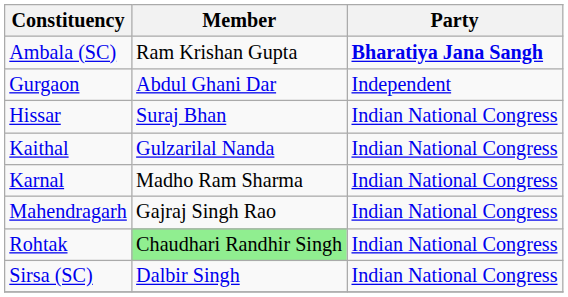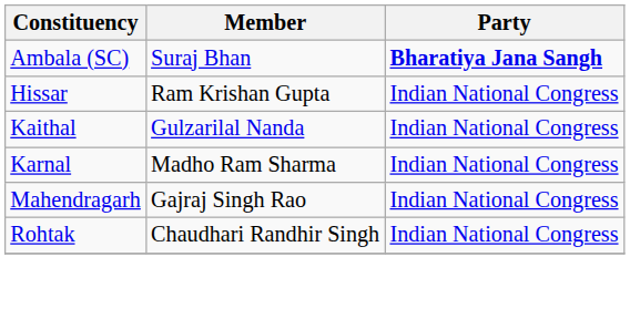 <table class="wikitable sortable">
 <tr>
 <th>Constituency</th>
 <th>Member</th>
 <th>Party</th>
 </tr>
 <tr>
 <td><a href='#'>Ambala (SC)</a></td>
-<td>Ram Krishan Gupta</td>
+<td><a href='#'>Suraj Bhan</a></td>
 <td><strong><a href='#'>Bharatiya Jana Sangh</a></strong></td>
 </tr>
 <tr>
-<td><a href='#'>Gurgaon</a></td>
-<td><a href='#'>Abdul Ghani Dar</a></td>
-<td><a href='#'>Independent</a></td>
-</tr>
-<tr>
 <td><a href='#'>Hissar</a></td>
-<td><a href='#'>Suraj Bhan</a></td>
+<td>Ram Krishan Gupta</td>
 <td><a href='#'>Indian National Congress</a></td>
 </tr>
 <tr>
 <td><a href='#'>Kaithal</a></td>
 <td><a href='#'>Gulzarilal Nanda</a></td>
 <td><a href='#'>Indian National Congress</a></td>
 </tr>
 <tr>
 <td><a href='#'>Karnal</a></td>
 <td>Madho Ram Sharma</td>
 <td><a href='#'>Indian National Congress</a></td>
 </tr>
 <tr>
 <td><a href='#'>Mahendragarh</a></td>
 <td>Gajraj Singh Rao</td>
 <td><a href='#'>Indian National Congress</a></td>
 </tr>
 <tr>
 <td><a href='#'>Rohtak</a></td>
-<td style="background: lightgreen;">Chaudhari Randhir Singh</td>
-<td><a href='#'>Indian National Congress</a></td>
-</tr>
-<tr>
-<td><a href='#'>Sirsa (SC)</a></td>
-<td><a href='#'>Dalbir Singh</a></td>
+<td>Chaudhari Randhir Singh</td>
 <td><a href='#'>Indian National Congress</a></td>
 </tr>
 <tr>
 </tr>
 </table>
